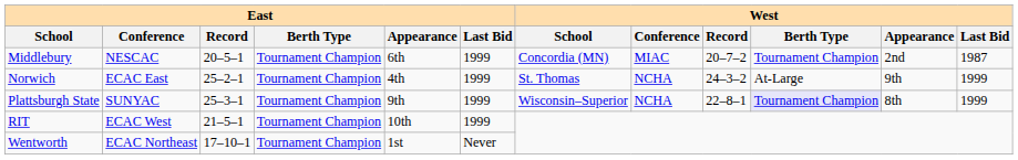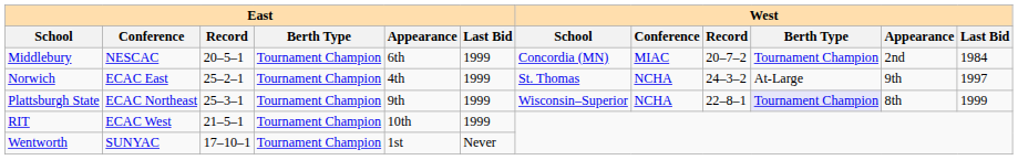 <table class="wikitable">
 <tr>
 <th colspan="6" style="background:#ffdead;">East</th>
 <th colspan="6" style="background:#ffdead;">West</th>
 </tr>
 <tr>
 <th>School</th>
 <th>Conference</th>
 <th>Record</th>
 <th>Berth Type</th>
 <th>Appearance</th>
 <th>Last Bid</th>
 <th>School</th>
 <th>Conference</th>
 <th>Record</th>
 <th>Berth Type</th>
 <th>Appearance</th>
 <th>Last Bid</th>
 </tr>
 <tr>
 <td><a href='#'>Middlebury</a></td>
 <td><a href='#'>NESCAC</a></td>
 <td>20–5–1</td>
 <td><a href='#'>Tournament Champion</a></td>
 <td>6th</td>
 <td>1999</td>
 <td><a href='#'>Concordia (MN)</a></td>
 <td><a href='#'>MIAC</a></td>
 <td>20–7–2</td>
 <td><a href='#'>Tournament Champion</a></td>
 <td>2nd</td>
-<td>1987</td>
+<td>1984</td>
 </tr>
 <tr>
 <td><a href='#'>Norwich</a></td>
 <td><a href='#'>ECAC East</a></td>
 <td>25–2–1</td>
 <td><a href='#'>Tournament Champion</a></td>
 <td>4th</td>
 <td>1999</td>
 <td><a href='#'>St. Thomas</a></td>
 <td><a href='#'>NCHA</a></td>
 <td>24–3–2</td>
 <td>At-Large</td>
 <td>9th</td>
-<td>1999</td>
+<td>1997</td>
 </tr>
 <tr>
 <td><a href='#'>Plattsburgh State</a></td>
-<td><a href='#'>SUNYAC</a></td>
+<td><a href='#'>ECAC Northeast</a></td>
 <td>25–3–1</td>
 <td><a href='#'>Tournament Champion</a></td>
 <td>9th</td>
 <td>1999</td>
 <td><a href='#'>Wisconsin–Superior</a></td>
 <td><a href='#'>NCHA</a></td>
 <td>22–8–1</td>
 <td style="background: lavender;"><a href='#'>Tournament Champion</a></td>
 <td>8th</td>
 <td>1999</td>
 </tr>
 <tr>
 <td><a href='#'>RIT</a></td>
 <td><a href='#'>ECAC West</a></td>
 <td>21–5–1</td>
 <td><a href='#'>Tournament Champion</a></td>
 <td>10th</td>
 <td>1999</td>
 </tr>
 <tr>
 <td><a href='#'>Wentworth</a></td>
-<td><a href='#'>ECAC Northeast</a></td>
+<td><a href='#'>SUNYAC</a></td>
 <td>17–10–1</td>
 <td><a href='#'>Tournament Champion</a></td>
 <td>1st</td>
 <td>Never</td>
 </tr>
 </table>
